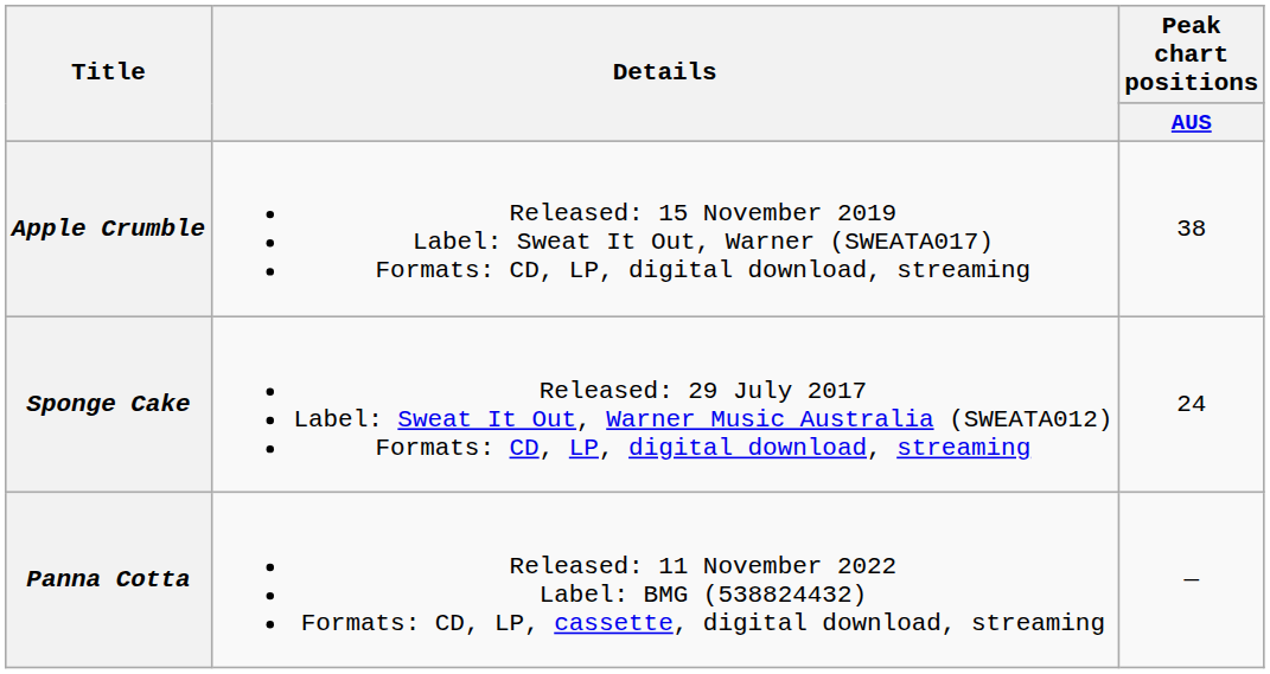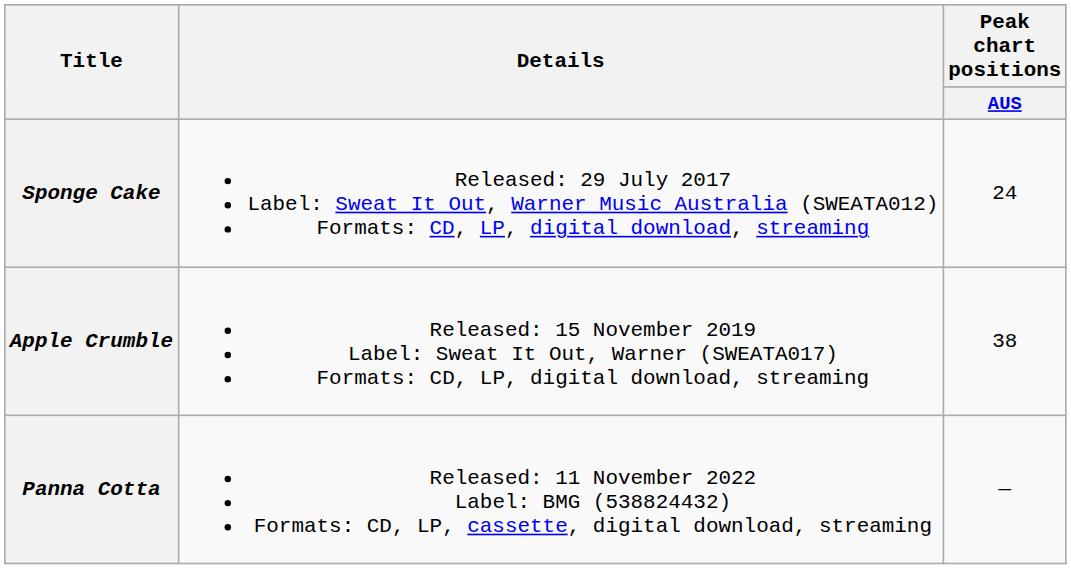 <table class="wikitable plainrowheaders" style="text-align:center;">
 <tr>
 <th scope="col" rowspan="2">Title</th>
 <th scope="col" rowspan="2">Details</th>
 <th scope="col" colspan="1">Peak chart positions</th>
 </tr>
 <tr>
 <th scope="col" style="width:2.5em;font-size:90%;"><a href='#'>AUS</a><br></th>
 </tr>
 <tr>
+<th scope="row"><em>Sponge Cake</em></th>
+<td><br><ul><li>Released: 29 July 2017</li><li>Label: <a href='#'>Sweat It Out</a>, <a href='#'>Warner Music Australia</a> (SWEATA012)</li><li>Formats: <a href='#'>CD</a>, <a href='#'>LP</a>, <a href='#'>digital download</a>, <a href='#'>streaming</a></li></ul></td>
+<td>24</td>
+</tr>
+<tr>
 <th scope="row"><em>Apple Crumble</em></th>
 <td><br><ul><li>Released: 15 November 2019</li><li>Label: Sweat It Out, Warner (SWEATA017)</li><li>Formats: CD, LP, digital download, streaming</li></ul></td>
 <td>38</td>
-</tr>
-<tr>
-<th scope="row"><em>Sponge Cake</em></th>
-<td><br><ul><li>Released: 29 July 2017</li><li>Label: <a href='#'>Sweat It Out</a>, <a href='#'>Warner Music Australia</a> (SWEATA012)</li><li>Formats: <a href='#'>CD</a>, <a href='#'>LP</a>, <a href='#'>digital download</a>, <a href='#'>streaming</a></li></ul></td>
-<td>24</td>
 </tr>
 <tr>
 <th scope="row"><em>Panna Cotta</em></th>
 <td><br><ul><li>Released: 11 November 2022</li><li>Label: BMG (538824432)</li><li>Formats: CD, LP, <a href='#'>cassette</a>, digital download, streaming</li></ul></td>
 <td>—</td>
 </tr>
 </table>
